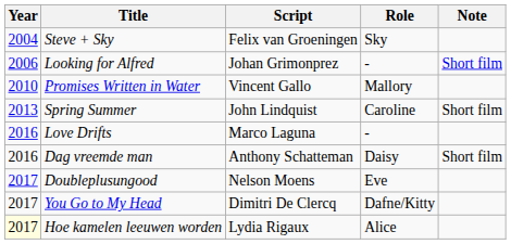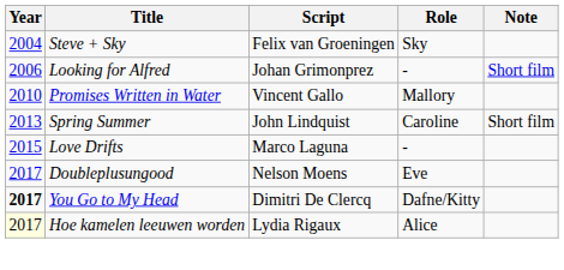 <table class="wikitable">
 <tr>
 <th>Year</th>
 <th>Title</th>
 <th>Script</th>
 <th>Role</th>
 <th>Note</th>
 </tr>
 <tr>
 <td><a href='#'>2004</a></td>
 <td><em>Steve + Sky</em></td>
 <td>Felix van Groeningen</td>
 <td>Sky</td>
 <td></td>
 </tr>
 <tr>
 <td><a href='#'>2006</a></td>
 <td><em>Looking for Alfred</em></td>
 <td>Johan Grimonprez</td>
 <td>-</td>
 <td><a href='#'>Short film</a></td>
 </tr>
 <tr>
 <td><a href='#'>2010</a></td>
 <td><em><a href='#'>Promises Written in Water</a></em></td>
 <td>Vincent Gallo</td>
 <td>Mallory</td>
 <td></td>
 </tr>
 <tr>
 <td><a href='#'>2013</a></td>
 <td><em>Spring Summer</em></td>
 <td>John Lindquist</td>
 <td>Caroline</td>
 <td>Short film</td>
 </tr>
 <tr>
-<td><a href='#'>2016</a></td>
+<td><a href='#'>2015</a></td>
 <td><em>Love Drifts</em></td>
 <td>Marco Laguna</td>
 <td>-</td>
 <td></td>
-</tr>
-<tr>
-<td>2016</td>
-<td><em>Dag vreemde man</em></td>
-<td>Anthony Schatteman</td>
-<td>Daisy</td>
-<td>Short film</td>
 </tr>
 <tr>
 <td><a href='#'>2017</a></td>
 <td><em>Doubleplusungood</em></td>
 <td>Nelson Moens</td>
 <td>Eve</td>
 <td></td>
 </tr>
 <tr>
-<td>2017</td>
+<td><strong>2017</strong></td>
 <td><em><a href='#'>You Go to My Head</a></em></td>
 <td>Dimitri De Clercq</td>
 <td>Dafne/Kitty</td>
 <td></td>
 </tr>
 <tr>
 <td style="background: lightyellow;">2017</td>
 <td><em>Hoe kamelen leeuwen worden</em></td>
 <td>Lydia Rigaux</td>
 <td>Alice</td>
 <td></td>
 </tr>
 </table>
